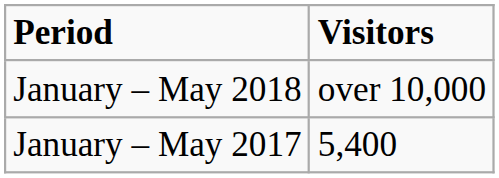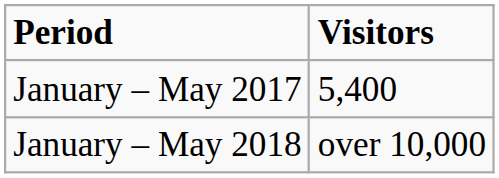 <table class="wikitable">
 <tr>
 <td><strong>Period</strong></td>
 <td><strong>Visitors</strong></td>
 </tr>
 <tr>
+<td>January – May 2017</td>
+<td>5,400</td>
+</tr>
+<tr>
 <td>January – May 2018</td>
 <td>over 10,000</td>
 </tr>
-<tr>
-<td>January – May 2017</td>
-<td>5,400</td>
-</tr>
 </table>
